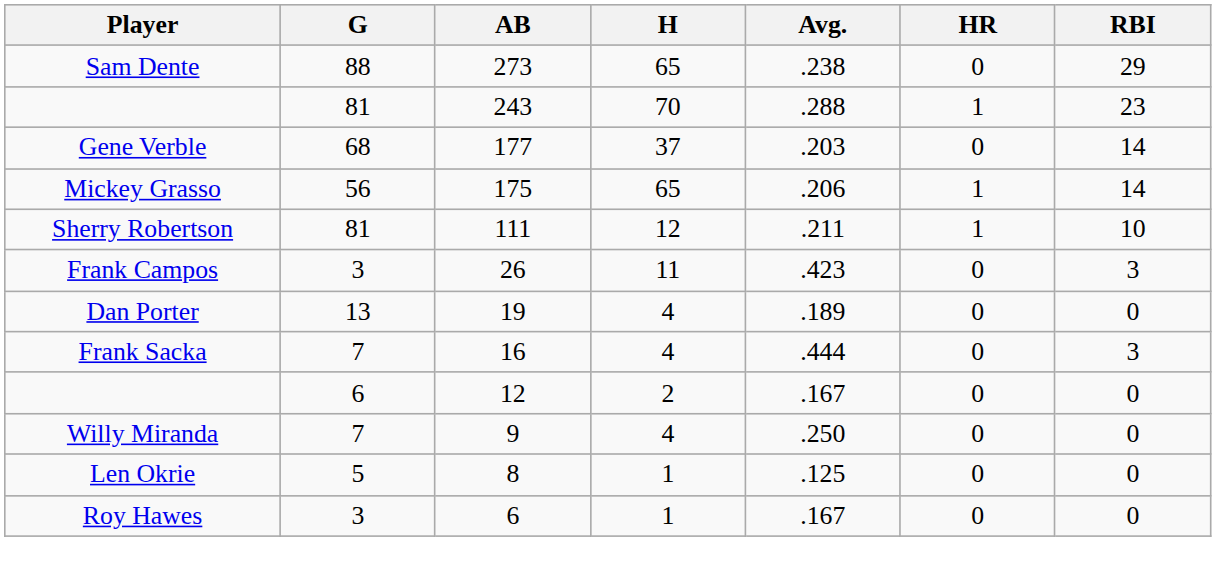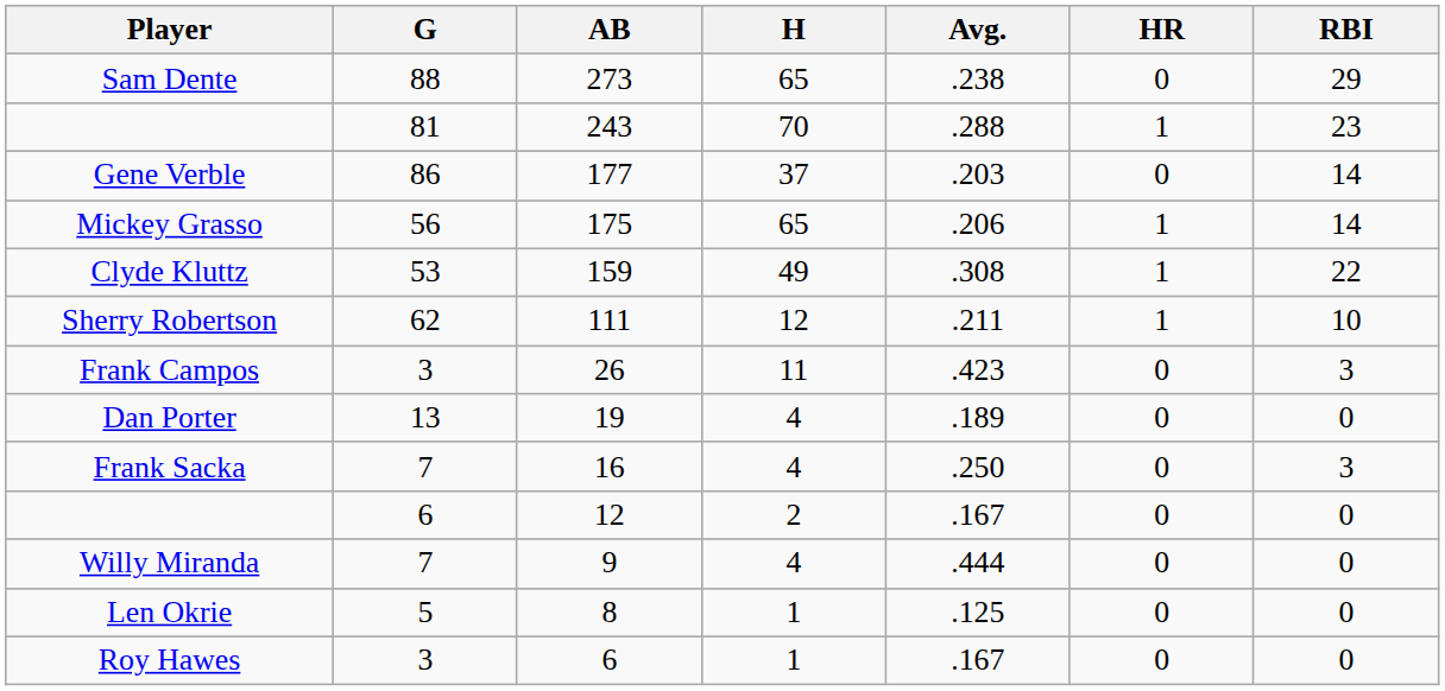 <table class="wikitable sortable">
 <tr>
 <th bgcolor="#DDDDFF" width="16%">Player</th>
 <th bgcolor="#DDDDFF" width="9%">G</th>
 <th bgcolor="#DDDDFF" width="9%">AB</th>
 <th bgcolor="#DDDDFF" width="9%">H</th>
 <th bgcolor="#DDDDFF" width="9%">Avg.</th>
 <th bgcolor="#DDDDFF" width="9%">HR</th>
 <th bgcolor="#DDDDFF" width="9%">RBI</th>
 </tr>
 <tr align="center">
 <td><a href='#'>Sam Dente</a></td>
 <td>88</td>
 <td>273</td>
 <td>65</td>
 <td>.238</td>
 <td>0</td>
 <td>29</td>
 </tr>
 <tr align="center">
 <td></td>
 <td>81</td>
 <td>243</td>
 <td>70</td>
 <td>.288</td>
 <td>1</td>
 <td>23</td>
 </tr>
 <tr align="center">
 <td><a href='#'>Gene Verble</a></td>
-<td>68</td>
+<td>86</td>
 <td>177</td>
 <td>37</td>
 <td>.203</td>
 <td>0</td>
 <td>14</td>
 </tr>
 <tr align="center">
 <td><a href='#'>Mickey Grasso</a></td>
 <td>56</td>
 <td>175</td>
 <td>65</td>
 <td>.206</td>
 <td>1</td>
 <td>14</td>
 </tr>
 <tr align="center">
+<td><a href='#'>Clyde Kluttz</a></td>
+<td>53</td>
+<td>159</td>
+<td>49</td>
+<td>.308</td>
+<td>1</td>
+<td>22</td>
+</tr>
+<tr align="center">
 <td><a href='#'>Sherry Robertson</a></td>
-<td>81</td>
+<td>62</td>
 <td>111</td>
 <td>12</td>
 <td>.211</td>
 <td>1</td>
 <td>10</td>
 </tr>
 <tr align="center">
 <td><a href='#'>Frank Campos</a></td>
 <td>3</td>
 <td>26</td>
 <td>11</td>
 <td>.423</td>
 <td>0</td>
 <td>3</td>
 </tr>
 <tr align="center">
 <td><a href='#'>Dan Porter</a></td>
 <td>13</td>
 <td>19</td>
 <td>4</td>
 <td>.189</td>
 <td>0</td>
 <td>0</td>
 </tr>
 <tr align="center">
 <td><a href='#'>Frank Sacka</a></td>
 <td>7</td>
 <td>16</td>
 <td>4</td>
-<td>.444</td>
+<td>.250</td>
 <td>0</td>
 <td>3</td>
 </tr>
 <tr align="center">
 <td></td>
 <td>6</td>
 <td>12</td>
 <td>2</td>
 <td>.167</td>
 <td>0</td>
 <td>0</td>
 </tr>
 <tr align="center">
 <td><a href='#'>Willy Miranda</a></td>
 <td>7</td>
 <td>9</td>
 <td>4</td>
-<td>.250</td>
+<td>.444</td>
 <td>0</td>
 <td>0</td>
 </tr>
 <tr align="center">
 <td><a href='#'>Len Okrie</a></td>
 <td>5</td>
 <td>8</td>
 <td>1</td>
 <td>.125</td>
 <td>0</td>
 <td>0</td>
 </tr>
 <tr align="center">
 <td><a href='#'>Roy Hawes</a></td>
 <td>3</td>
 <td>6</td>
 <td>1</td>
 <td>.167</td>
 <td>0</td>
 <td>0</td>
 </tr>
 </table>
